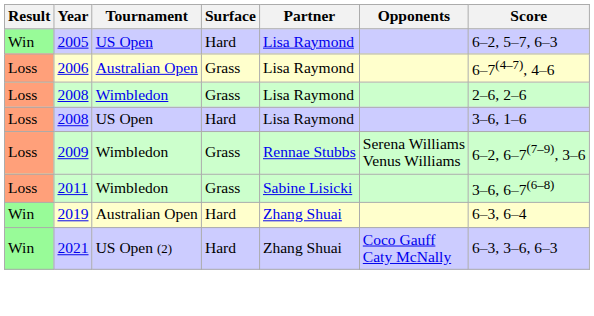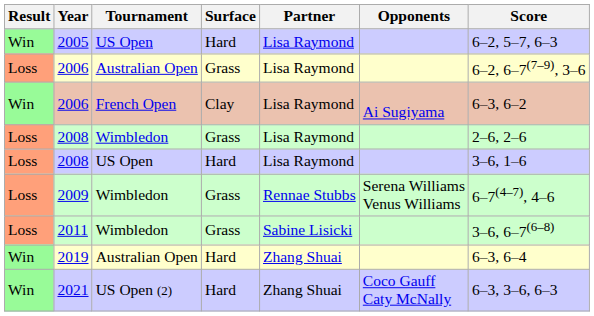 <table class="sortable wikitable">
 <tr>
 <th>Result</th>
 <th>Year</th>
 <th>Tournament</th>
 <th>Surface</th>
 <th>Partner</th>
 <th>Opponents</th>
 <th class="unsortable">Score</th>
 </tr>
 <tr bgcolor=CCCCFF>
 <td bgcolor=98FB98>Win</td>
 <td><a href='#'>2005</a></td>
 <td><a href='#'>US Open</a></td>
 <td>Hard</td>
 <td> <a href='#'>Lisa Raymond</a></td>
 <td></td>
 <td>6–2, 5–7, 6–3</td>
 </tr>
 <tr bgcolor=FFFFCC>
 <td bgcolor=FFA07A>Loss</td>
 <td><a href='#'>2006</a></td>
 <td><a href='#'>Australian Open</a></td>
 <td>Grass</td>
 <td> Lisa Raymond</td>
 <td></td>
-<td>6–7<sup>(4–7)</sup>, 4–6</td>
+<td>6–2, 6–7<sup>(7–9)</sup>, 3–6</td>
+</tr>
+<tr bgcolor=EBC2AF>
+<td bgcolor=98FB98>Win</td>
+<td><a href='#'>2006</a></td>
+<td><a href='#'>French Open</a></td>
+<td>Clay</td>
+<td> Lisa Raymond</td>
+<td> <br> <a href='#'>Ai Sugiyama</a></td>
+<td>6–3, 6–2</td>
 </tr>
 <tr bgcolor=CCFFCC>
 <td bgcolor=FFA07A>Loss</td>
 <td><a href='#'>2008</a></td>
 <td><a href='#'>Wimbledon</a></td>
 <td>Grass</td>
 <td> Lisa Raymond</td>
 <td></td>
 <td>2–6, 2–6</td>
 </tr>
 <tr bgcolor=CCCCFF>
 <td bgcolor=FFA07A>Loss</td>
 <td><a href='#'>2008</a></td>
 <td>US Open</td>
 <td>Hard</td>
 <td> Lisa Raymond</td>
 <td></td>
 <td>3–6, 1–6</td>
 </tr>
 <tr bgcolor=CCFFCC>
 <td bgcolor=FFA07A>Loss</td>
 <td><a href='#'>2009</a></td>
 <td>Wimbledon</td>
 <td>Grass</td>
 <td> <a href='#'>Rennae Stubbs</a></td>
 <td> Serena Williams<br> Venus Williams</td>
-<td>6–2, 6–7<sup>(7–9)</sup>, 3–6</td>
+<td>6–7<sup>(4–7)</sup>, 4–6</td>
 </tr>
 <tr bgcolor=CCFFCC>
 <td bgcolor=FFA07A>Loss</td>
 <td><a href='#'>2011</a></td>
 <td>Wimbledon</td>
 <td>Grass</td>
 <td> <a href='#'>Sabine Lisicki</a></td>
 <td></td>
 <td>3–6, 6–7<sup>(6–8)</sup></td>
 </tr>
 <tr bgcolor=FFFFCC>
 <td bgcolor=98FB98>Win</td>
 <td><a href='#'>2019</a></td>
 <td>Australian Open</td>
 <td>Hard</td>
 <td> <a href='#'>Zhang Shuai</a></td>
 <td></td>
 <td>6–3, 6–4</td>
 </tr>
 <tr bgcolor=CCCCFF>
 <td bgcolor=98FB98>Win</td>
 <td><a href='#'>2021</a></td>
 <td>US Open <small>(2)</small></td>
 <td>Hard</td>
 <td> Zhang Shuai</td>
 <td> <a href='#'>Coco Gauff</a> <br>  <a href='#'>Caty McNally</a></td>
 <td>6–3, 3–6, 6–3</td>
 </tr>
 </table>
